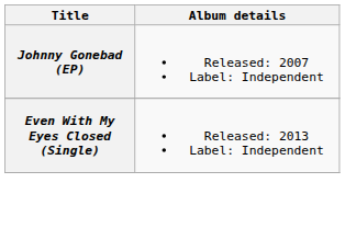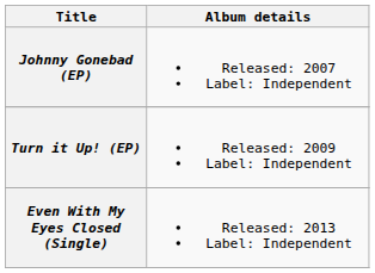 <table class="wikitable plainrowheaders" style="text-align:center;" border="1">
 <tr>
 <th scope="col" style="width:10em;">Title</th>
 <th scope="col" style="width:16em;">Album details</th>
 </tr>
 <tr>
 <th scope="row"><em>Johnny Gonebad (EP)</em></th>
 <td><br><ul><li>Released: 2007</li><li>Label: Independent</li></ul></td>
 </tr>
 <tr>
 </tr>
 <tr>
+<th scope="row"><em>Turn it Up! (EP)</em></th>
+<td><br><ul><li>Released: 2009</li><li>Label: Independent</li></ul></td>
+</tr>
+<tr>
 </tr>
 <tr>
 <th scope="row"><em>Even With My Eyes Closed (Single)</em></th>
 <td><br><ul><li>Released: 2013</li><li>Label: Independent</li></ul></td>
 </tr>
 <tr>
 </tr>
 </table>
